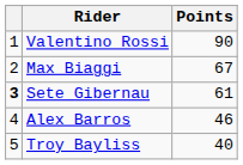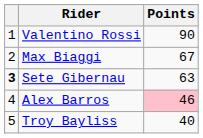 <table class="wikitable" style="font-size: 95%;">
 <tr>
 <th></th>
 <th>Rider</th>
 <th>Points</th>
 </tr>
 <tr>
 <td align=center>1</td>
 <td> <a href='#'>Valentino Rossi</a></td>
 <td align=right>90</td>
 </tr>
 <tr>
 <td align=center>2</td>
 <td> <a href='#'>Max Biaggi</a></td>
 <td align=right>67</td>
 </tr>
 <tr>
 <td align=center><strong>3</strong></td>
 <td> <a href='#'>Sete Gibernau</a></td>
-<td align=right>61</td>
+<td align=right>63</td>
 </tr>
 <tr>
 <td align=center>4</td>
 <td> <a href='#'>Alex Barros</a></td>
-<td align=right>46</td>
+<td align=right style="background: pink;">46</td>
 </tr>
 <tr>
 <td align=center>5</td>
 <td> <a href='#'>Troy Bayliss</a></td>
 <td align=right>40</td>
 </tr>
 </table>
